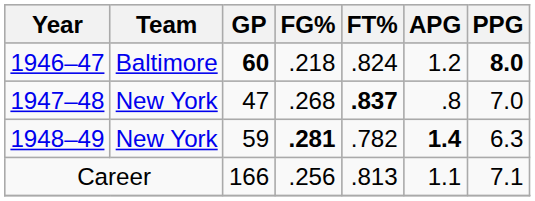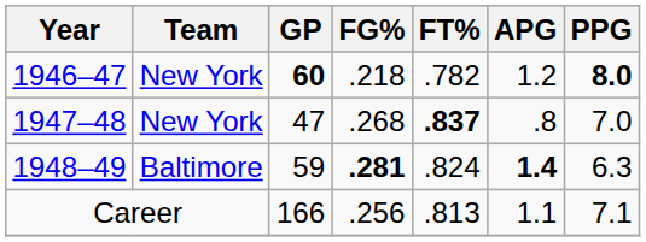 <table class="wikitable sortable" style="font-size:95%; text-align:right;">
 <tr>
 <th>Year</th>
 <th>Team</th>
 <th>GP</th>
 <th>FG%</th>
 <th>FT%</th>
 <th>APG</th>
 <th>PPG</th>
 </tr>
 <tr>
 <td style="text-align:left;"><a href='#'>1946–47</a></td>
-<td style="text-align:left;"><a href='#'>Baltimore</a></td>
+<td style="text-align:left;"><a href='#'>New York</a></td>
 <td><strong>60</strong></td>
 <td>.218</td>
-<td>.824</td>
+<td>.782</td>
 <td>1.2</td>
 <td><strong>8.0</strong></td>
 </tr>
 <tr>
 <td style="text-align:left;"><a href='#'>1947–48</a></td>
 <td style="text-align:left;"><a href='#'>New York</a></td>
 <td>47</td>
 <td>.268</td>
 <td><strong>.837</strong></td>
 <td>.8</td>
 <td>7.0</td>
 </tr>
 <tr>
 <td style="text-align:left;"><a href='#'>1948–49</a></td>
-<td style="text-align:left;"><a href='#'>New York</a></td>
+<td style="text-align:left;"><a href='#'>Baltimore</a></td>
 <td>59</td>
 <td><strong>.281</strong></td>
-<td>.782</td>
+<td>.824</td>
 <td><strong>1.4</strong></td>
 <td>6.3</td>
 </tr>
 <tr>
 <td style="text-align:center;" colspan="2">Career</td>
 <td>166</td>
 <td>.256</td>
 <td>.813</td>
 <td>1.1</td>
 <td>7.1</td>
 </tr>
 <tr>
 </tr>
 </table>
